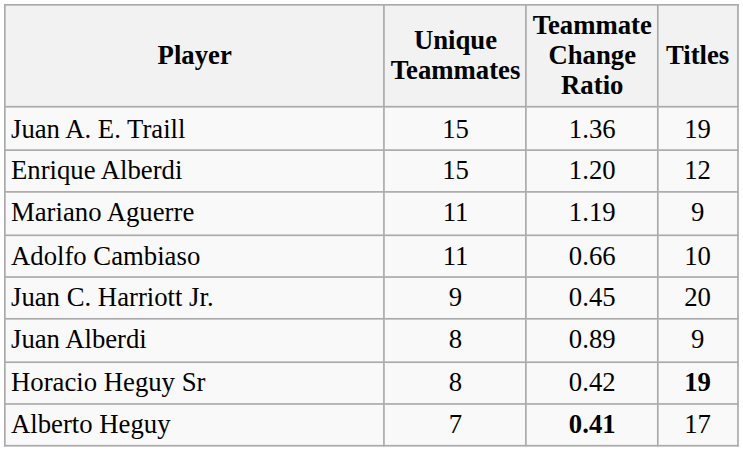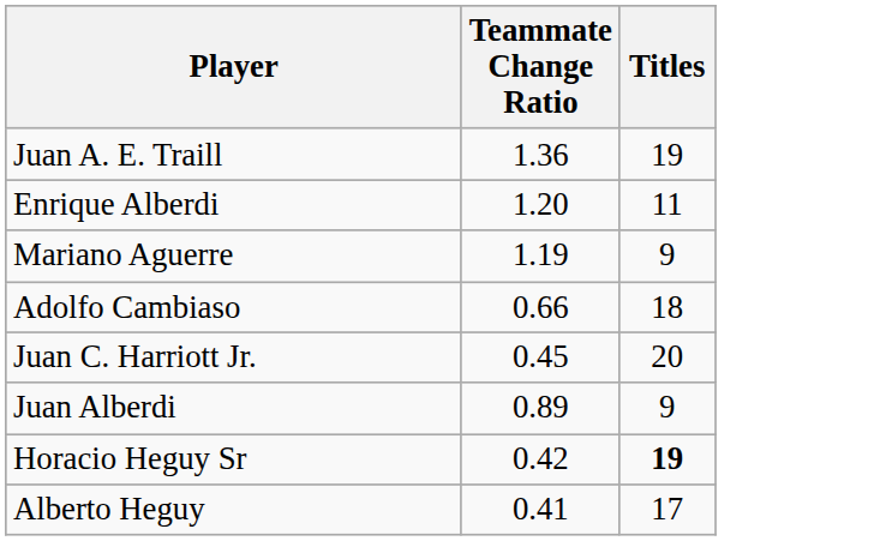 <table class="wikitable sortable" style="text-align:left">
 <tr>
 <th width=220px>Player</th>
-<th width=70px>Unique Teammates </th>
 <th width=70px>Teammate Change Ratio </th>
 <th width=40px>Titles</th>
 </tr>
 <tr>
 <td>Juan A. E. Traill</td>
-<td align="center">15</td>
 <td align=center>1.36</td>
 <td align=center>19</td>
 </tr>
 <tr>
 <td>Enrique Alberdi</td>
-<td align=center>15</td>
 <td align=center>1.20</td>
-<td align=center>12</td>
+<td align=center>11</td>
 </tr>
 <tr>
 <td>Mariano Aguerre</td>
-<td align="center">11</td>
 <td align=center>1.19</td>
 <td align=center>9</td>
 </tr>
 <tr>
 <td>Adolfo Cambiaso</td>
-<td align="center">11</td>
 <td align=center>0.66</td>
-<td align=center>10</td>
+<td align=center>18</td>
 </tr>
 <tr>
 <td>Juan C. Harriott Jr.</td>
-<td align="center">9</td>
 <td align=center>0.45</td>
 <td align=center>20</td>
 </tr>
 <tr>
 <td>Juan Alberdi</td>
-<td align=center>8</td>
 <td align=center>0.89</td>
 <td align=center>9</td>
 </tr>
 <tr>
 <td>Horacio Heguy Sr</td>
-<td align=center>8</td>
 <td align=center>0.42</td>
 <td align=center><strong>19</strong></td>
 </tr>
 <tr>
 <td>Alberto Heguy</td>
-<td align=center>7</td>
-<td align=center><strong>0.41</strong></td>
+<td align=center>0.41</td>
 <td align=center>17</td>
 </tr>
 </table>
